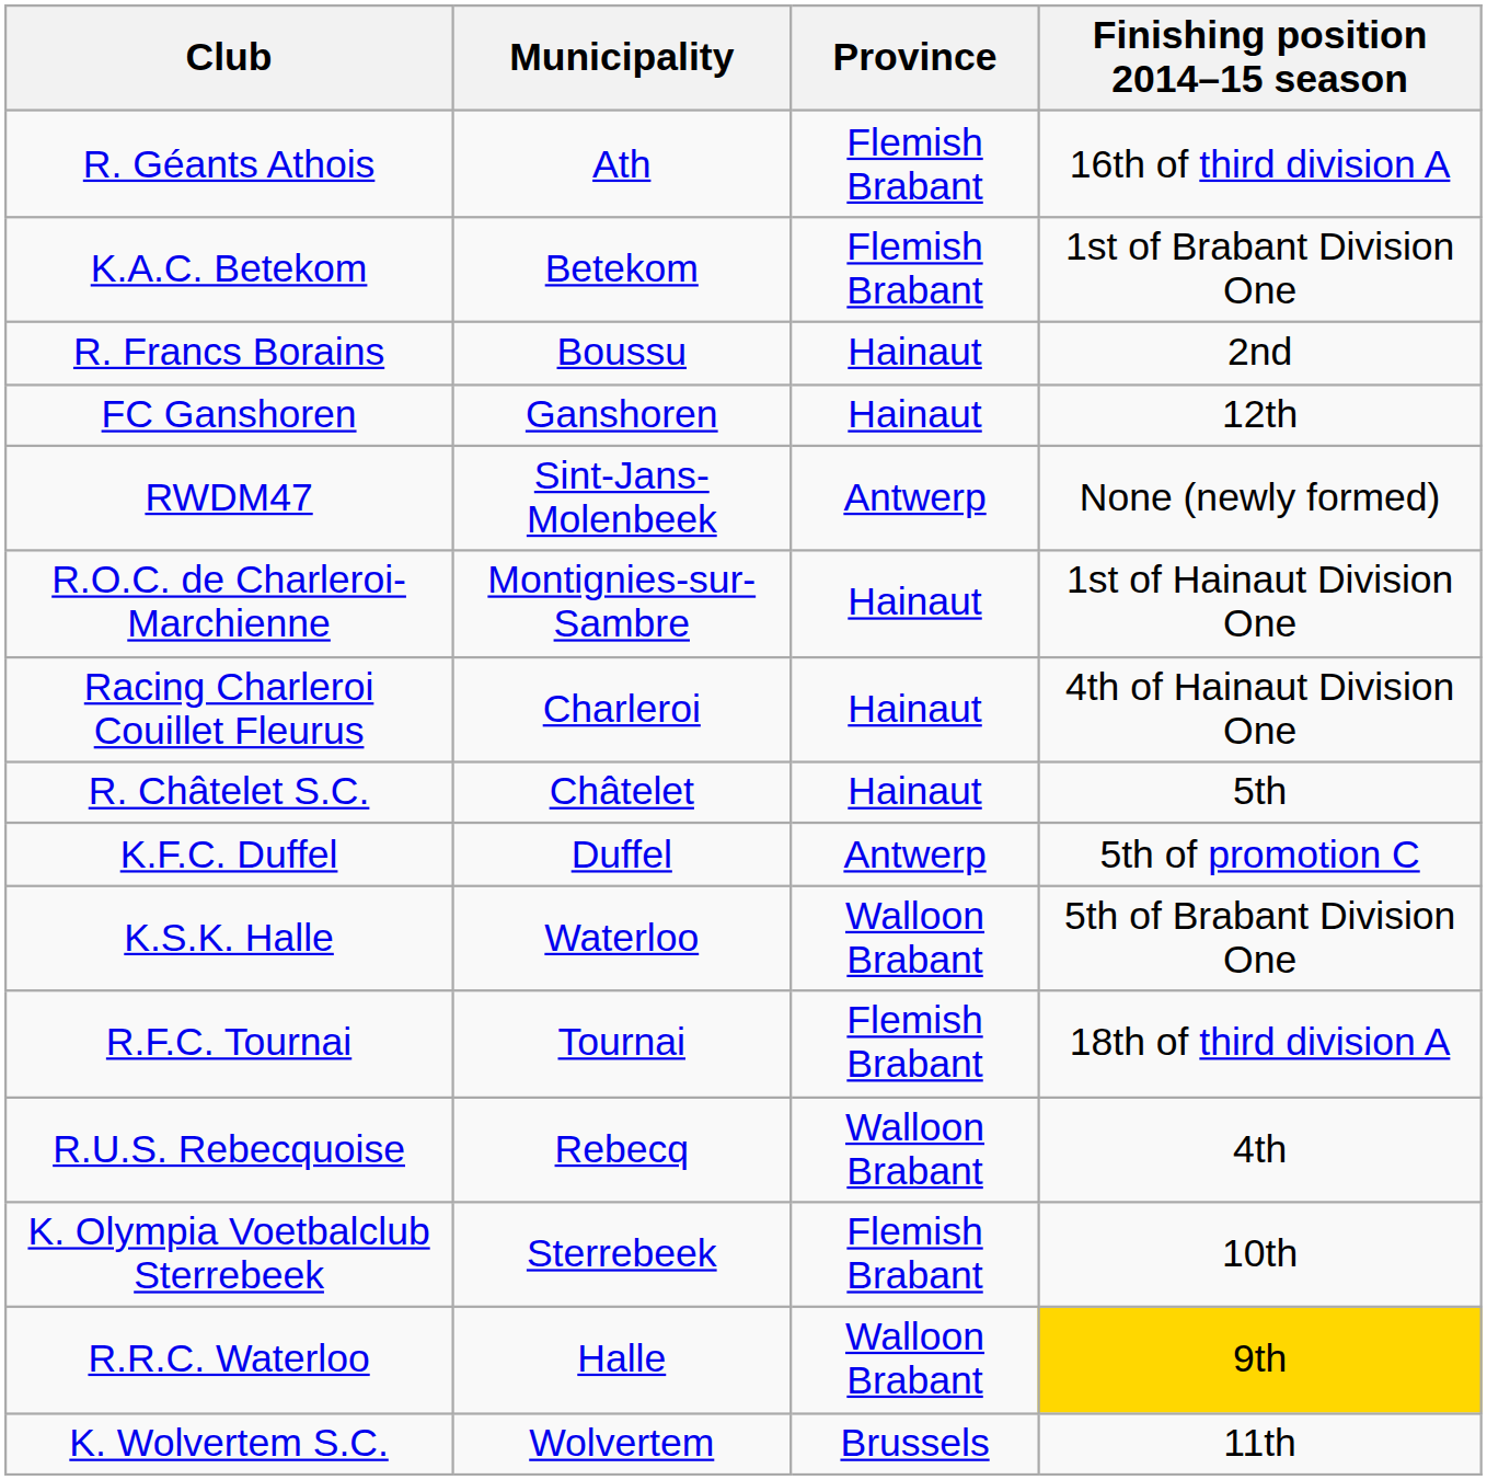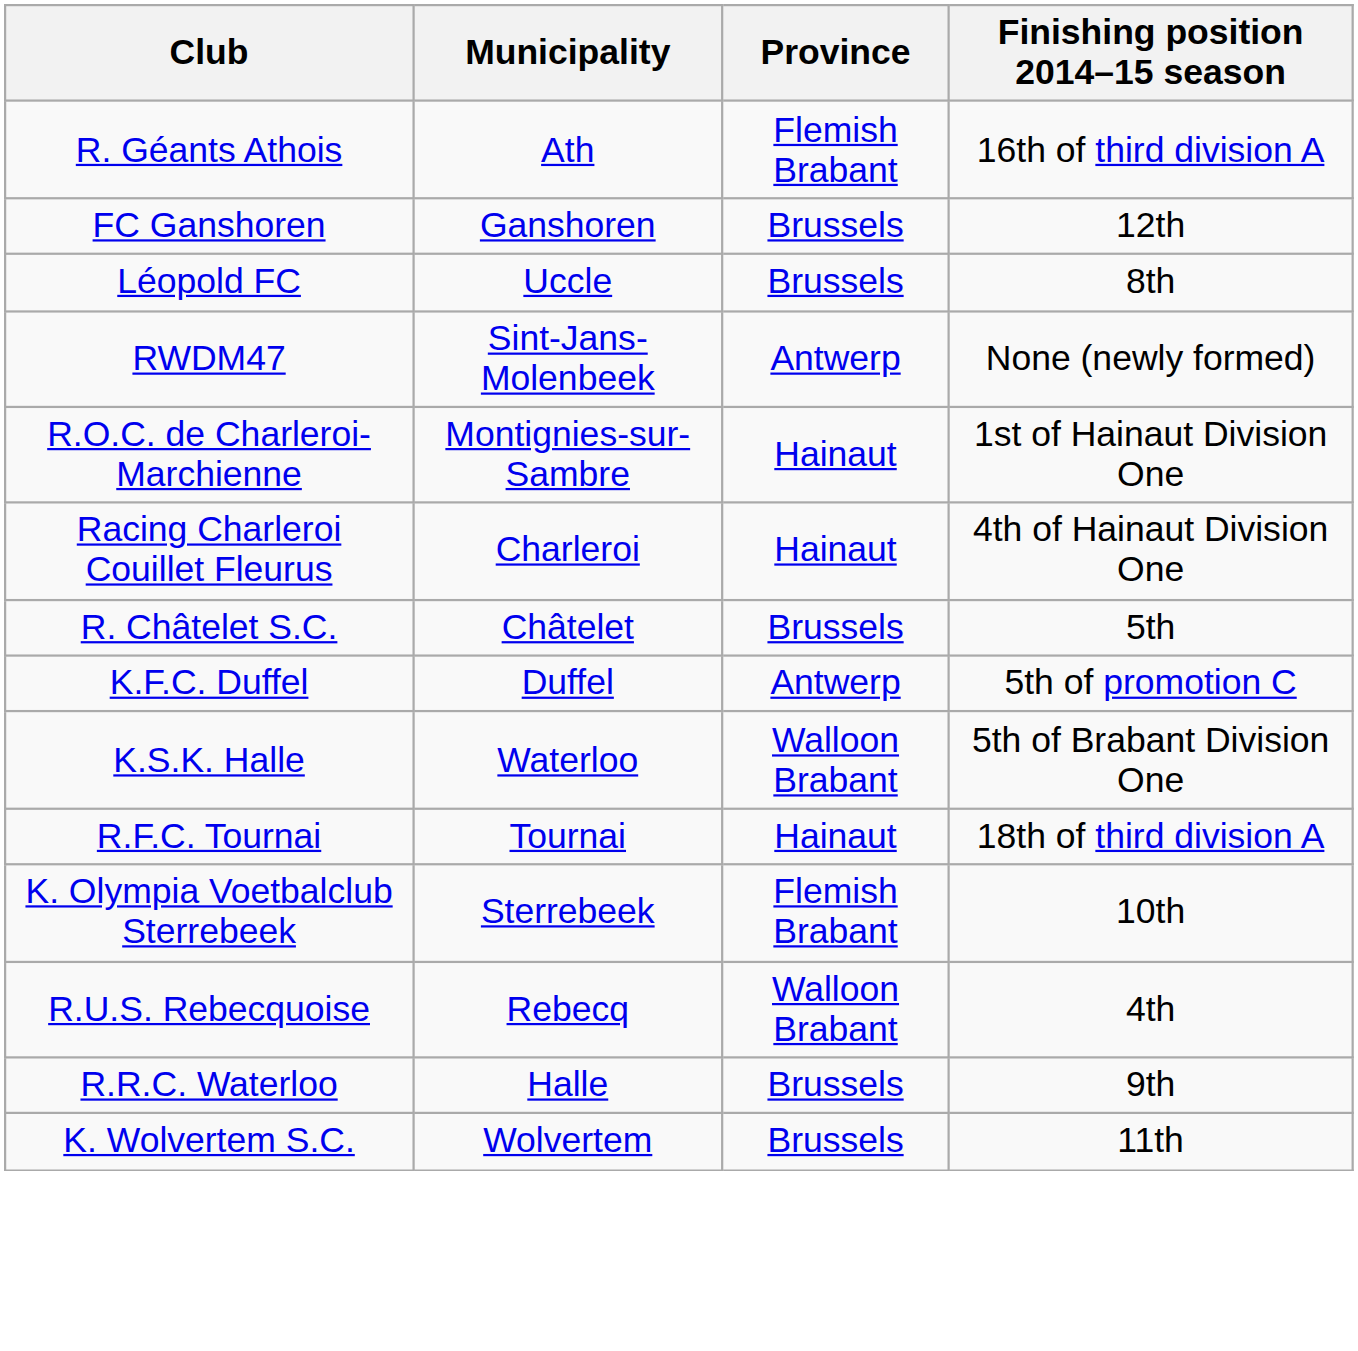 <table class="wikitable sortable" style="text-align:center;">
 <tr>
 <th>Club</th>
 <th>Municipality</th>
 <th>Province</th>
 <th>Finishing position 2014–15 season</th>
 </tr>
 <tr>
 <td><a href='#'>R. Géants Athois</a></td>
 <td><a href='#'>Ath</a></td>
 <td><a href='#'>Flemish Brabant</a></td>
 <td>16th of <a href='#'>third division A</a></td>
 </tr>
 <tr>
-<td><a href='#'>K.A.C. Betekom</a></td>
-<td><a href='#'>Betekom</a></td>
-<td><a href='#'>Flemish Brabant</a></td>
-<td>1st of Brabant Division One</td>
+<td><a href='#'>FC Ganshoren</a></td>
+<td><a href='#'>Ganshoren</a></td>
+<td><a href='#'>Brussels</a></td>
+<td>12th</td>
 </tr>
 <tr>
-<td><a href='#'>R. Francs Borains</a></td>
-<td><a href='#'>Boussu</a></td>
-<td><a href='#'>Hainaut</a></td>
-<td>2nd</td>
-</tr>
-<tr>
-<td><a href='#'>FC Ganshoren</a></td>
-<td><a href='#'>Ganshoren</a></td>
-<td><a href='#'>Hainaut</a></td>
-<td>12th</td>
+<td><a href='#'>Léopold FC</a></td>
+<td><a href='#'>Uccle</a></td>
+<td><a href='#'>Brussels</a></td>
+<td>8th</td>
 </tr>
 <tr>
 <td><a href='#'>RWDM47</a></td>
 <td><a href='#'>Sint-Jans-Molenbeek</a></td>
 <td><a href='#'>Antwerp</a></td>
 <td>None (newly formed)</td>
 </tr>
 <tr>
 <td><a href='#'>R.O.C. de Charleroi-Marchienne</a></td>
 <td><a href='#'>Montignies-sur-Sambre</a></td>
 <td><a href='#'>Hainaut</a></td>
 <td>1st of Hainaut Division One</td>
 </tr>
 <tr>
 <td><a href='#'>Racing Charleroi Couillet Fleurus</a></td>
 <td><a href='#'>Charleroi</a></td>
 <td><a href='#'>Hainaut</a></td>
 <td>4th of Hainaut Division One</td>
 </tr>
 <tr>
 <td><a href='#'>R. Châtelet S.C.</a></td>
 <td><a href='#'>Châtelet</a></td>
-<td><a href='#'>Hainaut</a></td>
+<td><a href='#'>Brussels</a></td>
 <td>5th</td>
 </tr>
 <tr>
 <td><a href='#'>K.F.C. Duffel</a></td>
 <td><a href='#'>Duffel</a></td>
 <td><a href='#'>Antwerp</a></td>
 <td>5th of <a href='#'>promotion C</a></td>
 </tr>
 <tr>
 <td><a href='#'>K.S.K. Halle</a></td>
 <td><a href='#'>Waterloo</a></td>
 <td><a href='#'>Walloon Brabant</a></td>
 <td>5th of Brabant Division One</td>
 </tr>
 <tr>
 <td><a href='#'>R.F.C. Tournai</a></td>
 <td><a href='#'>Tournai</a></td>
+<td><a href='#'>Hainaut</a></td>
+<td>18th of <a href='#'>third division A</a></td>
+</tr>
+<tr>
+<td><a href='#'>K. Olympia Voetbalclub Sterrebeek</a></td>
+<td><a href='#'>Sterrebeek</a></td>
 <td><a href='#'>Flemish Brabant</a></td>
-<td>18th of <a href='#'>third division A</a></td>
+<td>10th</td>
 </tr>
 <tr>
 <td><a href='#'>R.U.S. Rebecquoise</a></td>
 <td><a href='#'>Rebecq</a></td>
 <td><a href='#'>Walloon Brabant</a></td>
 <td>4th</td>
 </tr>
 <tr>
-<td><a href='#'>K. Olympia Voetbalclub Sterrebeek</a></td>
-<td><a href='#'>Sterrebeek</a></td>
-<td><a href='#'>Flemish Brabant</a></td>
-<td>10th</td>
-</tr>
-<tr>
 <td><a href='#'>R.R.C. Waterloo</a></td>
 <td><a href='#'>Halle</a></td>
-<td><a href='#'>Walloon Brabant</a></td>
-<td style="background: gold;">9th</td>
+<td><a href='#'>Brussels</a></td>
+<td>9th</td>
 </tr>
 <tr>
 <td><a href='#'>K. Wolvertem S.C.</a></td>
 <td><a href='#'>Wolvertem</a></td>
 <td><a href='#'>Brussels</a></td>
 <td>11th</td>
 </tr>
 </table>
